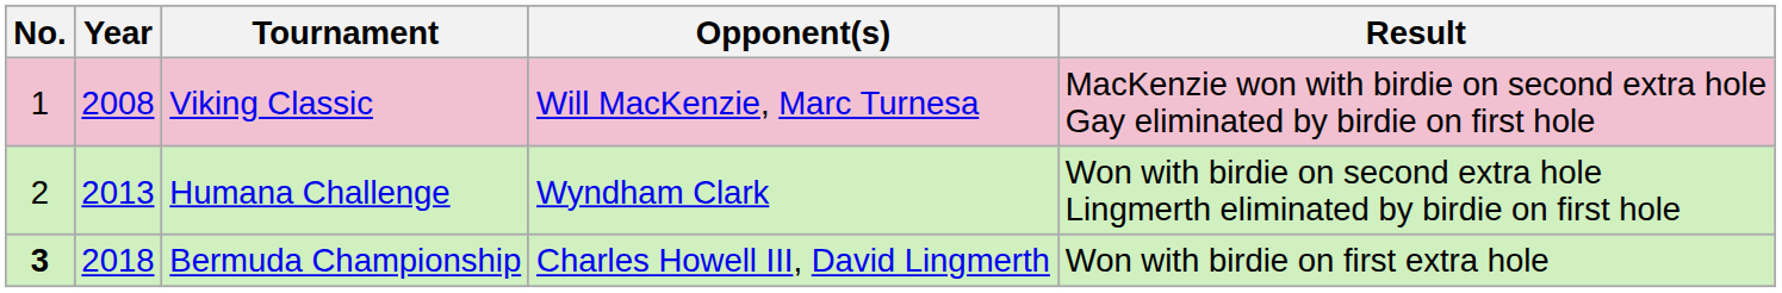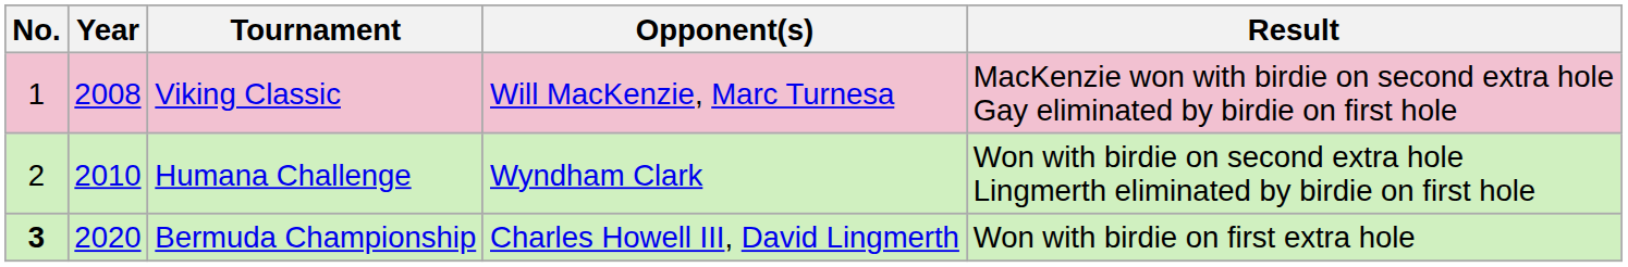 <table class="wikitable" style="font-size:95%;">
 <tr>
 <th>No.</th>
 <th>Year</th>
 <th>Tournament</th>
 <th>Opponent(s)</th>
 <th>Result</th>
 </tr>
 <tr style="background:#F2C1D1;">
 <td align=center>1</td>
 <td><a href='#'>2008</a></td>
 <td><a href='#'>Viking Classic</a></td>
 <td> <a href='#'>Will MacKenzie</a>,  <a href='#'>Marc Turnesa</a></td>
 <td>MacKenzie won with birdie on second extra hole<br>Gay eliminated by birdie on first hole</td>
 </tr>
 <tr style="background:#D0F0C0;">
 <td align=center>2</td>
-<td><a href='#'>2013</a></td>
+<td><a href='#'>2010</a></td>
 <td><a href='#'>Humana Challenge</a></td>
 <td> <a href='#'>Wyndham Clark</a></td>
 <td>Won with birdie on second extra hole<br>Lingmerth eliminated by birdie on first hole</td>
 </tr>
 <tr style="background:#D0F0C0;">
 <td align=center><strong>3</strong></td>
-<td><a href='#'>2018</a></td>
+<td><a href='#'>2020</a></td>
 <td><a href='#'>Bermuda Championship</a></td>
 <td> <a href='#'>Charles Howell III</a>,  <a href='#'>David Lingmerth</a></td>
 <td>Won with birdie on first extra hole</td>
 </tr>
 </table>
